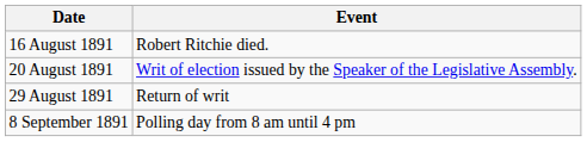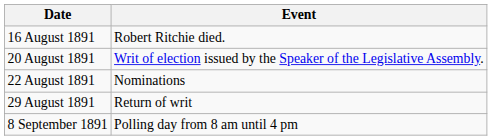 <table class="wikitable">
 <tr>
 <th>Date</th>
 <th>Event</th>
 </tr>
 <tr>
 <td>16 August 1891</td>
 <td>Robert Ritchie died.</td>
 </tr>
 <tr>
 <td>20 August 1891</td>
 <td><a href='#'>Writ of election</a> issued by the <a href='#'>Speaker of the Legislative Assembly</a>.</td>
 </tr>
 <tr>
+<td>22 August 1891</td>
+<td>Nominations</td>
+</tr>
+<tr>
 <td>29 August 1891</td>
 <td>Return of writ</td>
 </tr>
 <tr>
 <td>8 September 1891</td>
 <td>Polling day from 8 am until 4 pm</td>
 </tr>
 </table>
